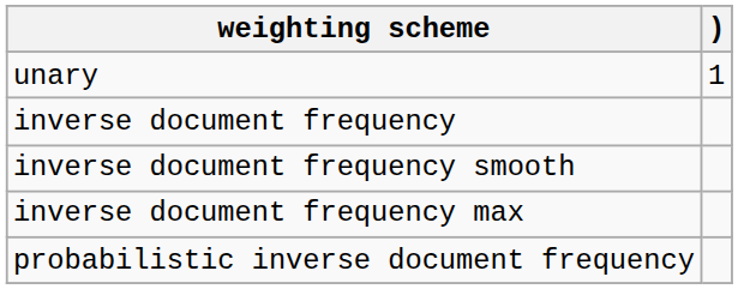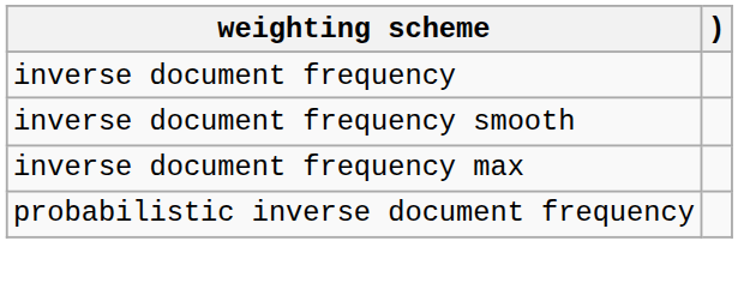 <table class="wikitable" style="float: right; margin-left: 1.5em; margin-right: 0; margin-top: 0;">
 <tr>
 <th>weighting scheme</th>
 <th>)</th>
-</tr>
-<tr>
-<td>unary</td>
-<td>1</td>
 </tr>
 <tr>
 <td>inverse document frequency</td>
 <td></td>
 </tr>
 <tr>
 <td>inverse document frequency smooth</td>
 <td></td>
 </tr>
 <tr>
 <td>inverse document frequency max</td>
 <td></td>
 </tr>
 <tr>
 <td>probabilistic inverse document frequency</td>
 <td></td>
 </tr>
 </table>
